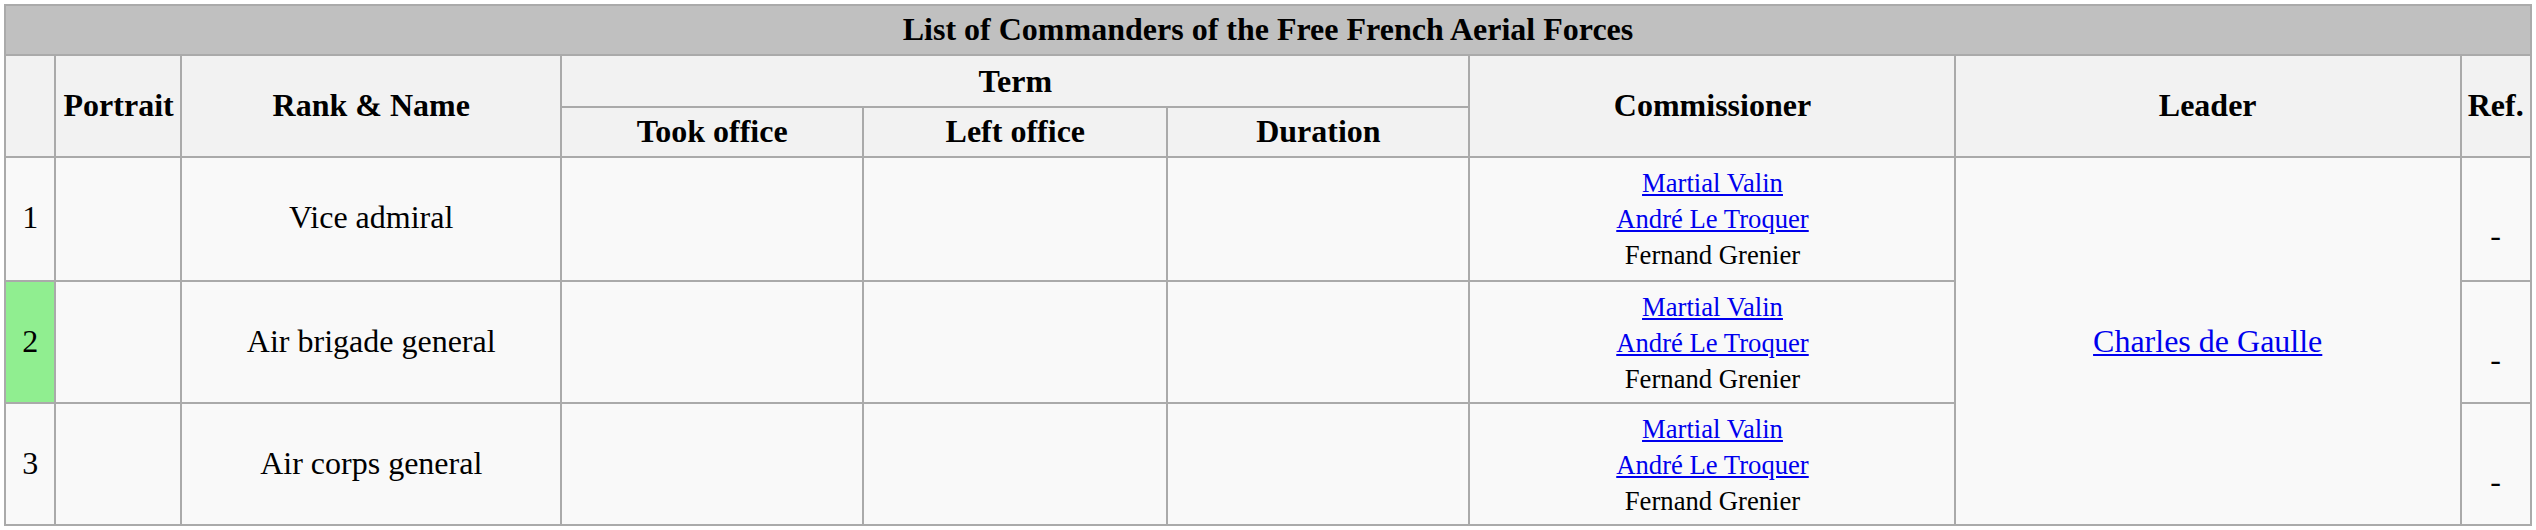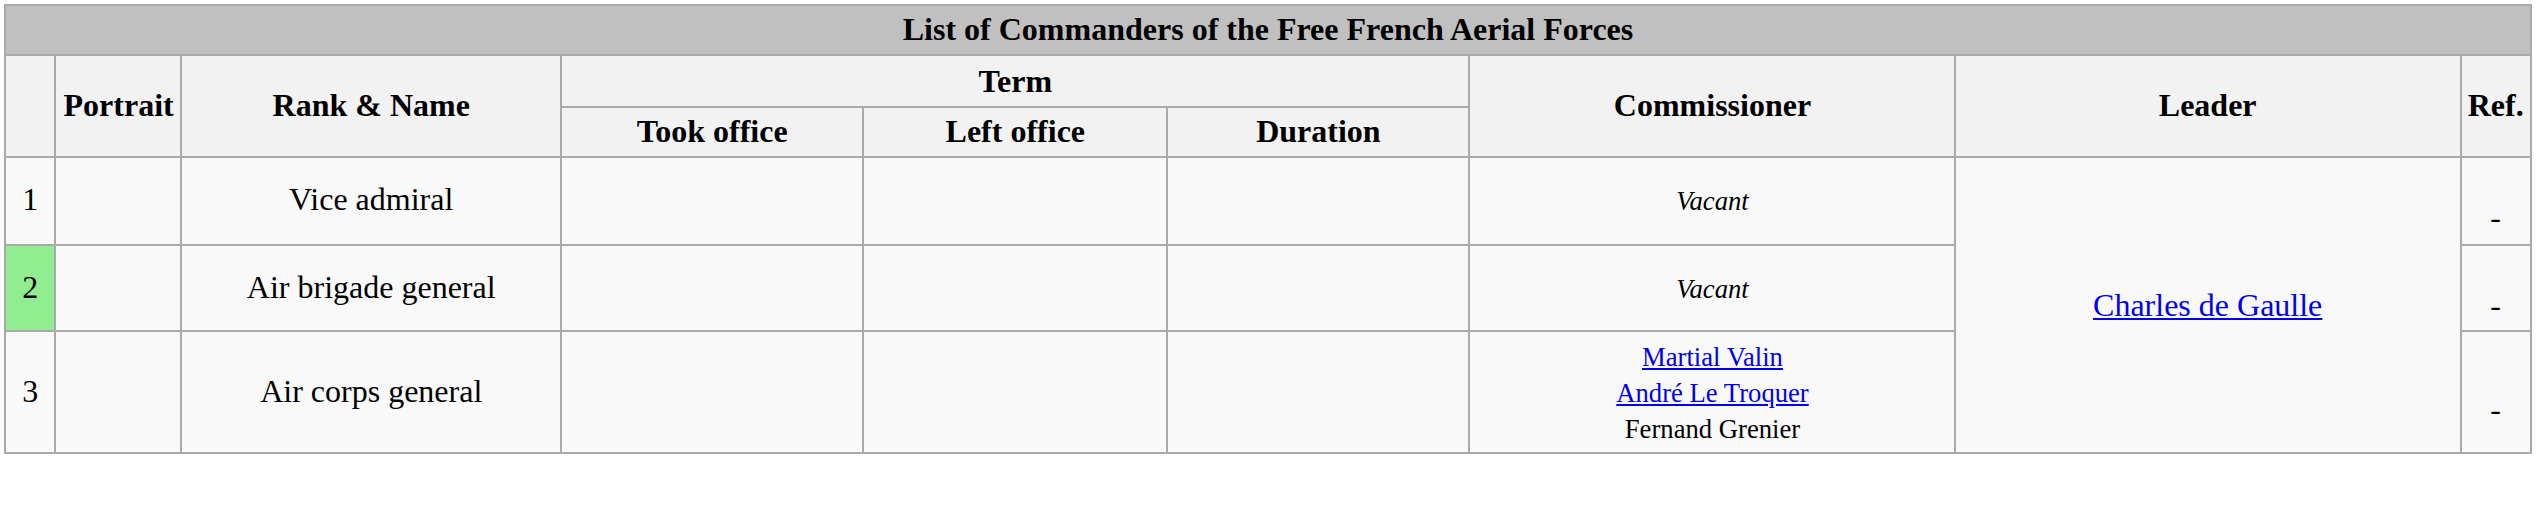 <table class="wikitable mw-collapsible mw-collapsed" style="text-align:center; width:100%">
 <tr bgcolor="silver">
 <td colspan="9"><strong>List of Commanders of the Free French Aerial Forces</strong></td>
 </tr>
 <tr>
 <th style="width:2%" rowspan=2></th>
 <th style="width:5%" rowspan=2>Portrait</th>
 <th style="width:15%" rowspan=2>Rank & Name</th>
 <th colspan=3>Term</th>
 <th rowspan=2>Commissioner</th>
 <th style="width:20%" rowspan=2>Leader</th>
 <th style="width:2%" rowspan=2>Ref.</th>
 </tr>
 <tr>
 <th style="width:12%">Took office </th>
 <th style="width:12%">Left office </th>
 <th style="width:12%">Duration</th>
 </tr>
 <tr>
 <td>1</td>
 <td></td>
 <td>Vice admiral<br><strong></strong></td>
 <td></td>
 <td></td>
 <td></td>
-<td><small><a href='#'>Martial Valin</a><br><a href='#'>André Le Troquer</a><br>Fernand Grenier</small></td>
+<td><small><em>Vacant</em></small></td>
 <td rowspan=3><a href='#'>Charles de Gaulle</a></td>
 <td><br>-</td>
 </tr>
 <tr>
 <td style="background: lightgreen;">2</td>
 <td></td>
 <td>Air brigade general<br><strong></strong></td>
 <td></td>
 <td></td>
 <td></td>
-<td><small><a href='#'>Martial Valin</a><br><a href='#'>André Le Troquer</a><br>Fernand Grenier</small></td>
+<td><small><em>Vacant</em></small></td>
 <td><br>-</td>
 </tr>
 <tr>
 <td>3</td>
 <td></td>
 <td>Air corps general<br><strong></strong></td>
 <td></td>
 <td></td>
 <td></td>
 <td><small><a href='#'>Martial Valin</a><br><a href='#'>André Le Troquer</a><br>Fernand Grenier</small></td>
 <td><br>-</td>
 </tr>
 </table>
